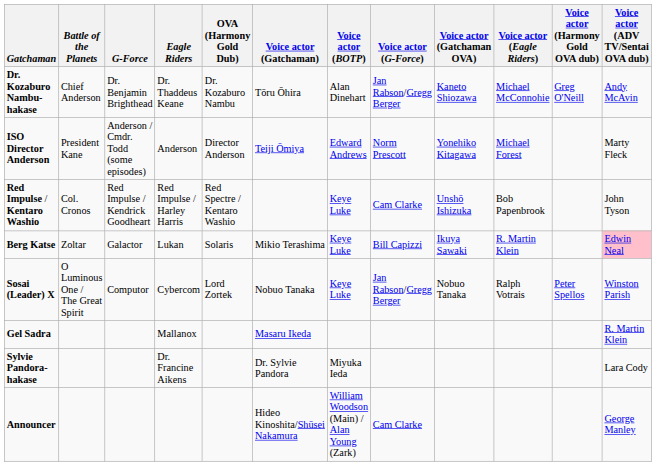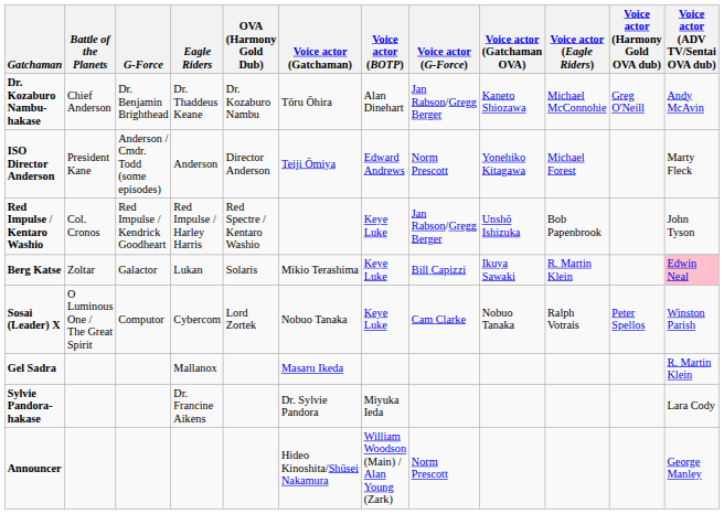 <table class=wikitable>
 <tr valign=bottom>
 <th><em>Gatchaman</em></th>
 <th><em>Battle of the Planets</em></th>
 <th><em>G-Force</em></th>
 <th><em>Eagle Riders</em></th>
 <th>OVA (Harmony Gold Dub)</th>
 <th><a href='#'>Voice actor</a> (Gatchaman)</th>
 <th><a href='#'>Voice actor</a> (<em>BOTP</em>)</th>
 <th><a href='#'>Voice actor</a> (<em>G-Force</em>)</th>
 <th><a href='#'>Voice actor</a> (Gatchaman OVA)</th>
 <th><a href='#'>Voice actor</a> (<em>Eagle Riders</em>)</th>
 <th><a href='#'>Voice actor</a> (Harmony Gold OVA dub)</th>
 <th><a href='#'>Voice actor</a> (ADV TV/Sentai OVA dub)</th>
 </tr>
 <tr>
 <td><strong>Dr. Kozaburo Nambu-hakase</strong></td>
 <td>Chief Anderson</td>
 <td>Dr. Benjamin Brighthead</td>
 <td>Dr. Thaddeus Keane</td>
 <td>Dr. Kozaburo Nambu</td>
 <td>Tōru Ōhira</td>
 <td>Alan Dinehart</td>
 <td><a href='#'>Jan Rabson</a>/<a href='#'>Gregg Berger</a></td>
 <td><a href='#'>Kaneto Shiozawa</a></td>
 <td><a href='#'>Michael McConnohie</a></td>
 <td><a href='#'>Greg O'Neill</a></td>
 <td><a href='#'>Andy McAvin</a></td>
 </tr>
 <tr>
 <td><strong>ISO Director Anderson</strong></td>
 <td>President Kane</td>
 <td>Anderson / Cmdr. Todd (some episodes)</td>
 <td>Anderson</td>
 <td>Director Anderson</td>
 <td><a href='#'>Teiji Ōmiya</a></td>
 <td><a href='#'>Edward Andrews</a></td>
 <td><a href='#'>Norm Prescott</a></td>
 <td><a href='#'>Yonehiko Kitagawa</a></td>
 <td><a href='#'>Michael Forest</a></td>
 <td></td>
 <td>Marty Fleck</td>
 </tr>
 <tr>
 <td><strong>Red Impulse</strong> / <strong>Kentaro Washio</strong></td>
 <td>Col. Cronos</td>
 <td>Red Impulse / Kendrick Goodheart</td>
 <td>Red Impulse / Harley Harris</td>
 <td>Red Spectre / Kentaro Washio</td>
 <td></td>
 <td><a href='#'>Keye Luke</a></td>
-<td><a href='#'>Cam Clarke</a></td>
+<td><a href='#'>Jan Rabson</a>/<a href='#'>Gregg Berger</a></td>
 <td><a href='#'>Unshō Ishizuka</a></td>
 <td>Bob Papenbrook</td>
 <td></td>
 <td>John Tyson</td>
 </tr>
 <tr>
 <td><strong>Berg Katse</strong></td>
 <td>Zoltar</td>
 <td>Galactor</td>
 <td>Lukan</td>
 <td>Solaris</td>
 <td>Mikio Terashima</td>
 <td><a href='#'>Keye Luke</a></td>
 <td><a href='#'>Bill Capizzi</a></td>
 <td><a href='#'>Ikuya Sawaki</a></td>
 <td><a href='#'>R. Martin Klein</a></td>
 <td></td>
 <td style="background: pink;"><a href='#'>Edwin Neal</a></td>
 </tr>
 <tr>
 <td><strong>Sosai (Leader) X</strong></td>
 <td>O Luminous One / <br>The Great Spirit</td>
 <td>Computor</td>
 <td>Cybercom</td>
 <td>Lord Zortek</td>
 <td>Nobuo Tanaka</td>
 <td><a href='#'>Keye Luke</a></td>
-<td><a href='#'>Jan Rabson</a>/<a href='#'>Gregg Berger</a></td>
+<td><a href='#'>Cam Clarke</a></td>
 <td>Nobuo Tanaka</td>
 <td>Ralph Votrais</td>
 <td><a href='#'>Peter Spellos</a></td>
 <td><a href='#'>Winston Parish</a></td>
 </tr>
 <tr>
 <td><strong>Gel Sadra</strong></td>
 <td></td>
 <td></td>
 <td>Mallanox</td>
 <td></td>
 <td><a href='#'>Masaru Ikeda</a></td>
 <td></td>
 <td></td>
 <td></td>
 <td></td>
 <td></td>
 <td><a href='#'>R. Martin Klein</a></td>
 </tr>
 <tr>
 <td><strong>Sylvie Pandora-hakase</strong></td>
 <td></td>
 <td></td>
 <td>Dr. Francine Aikens</td>
 <td></td>
 <td>Dr. Sylvie Pandora</td>
 <td>Miyuka Ieda</td>
 <td></td>
 <td></td>
 <td></td>
 <td></td>
 <td>Lara Cody</td>
 </tr>
 <tr>
 <td><strong>Announcer</strong></td>
 <td></td>
 <td></td>
 <td></td>
 <td></td>
 <td>Hideo Kinoshita/<a href='#'>Shūsei Nakamura</a></td>
 <td><a href='#'>William Woodson</a> (Main) / <a href='#'>Alan Young</a> (Zark)</td>
-<td><a href='#'>Cam Clarke</a></td>
+<td><a href='#'>Norm Prescott</a></td>
 <td></td>
 <td></td>
 <td></td>
 <td><a href='#'>George Manley</a></td>
 </tr>
 </table>
